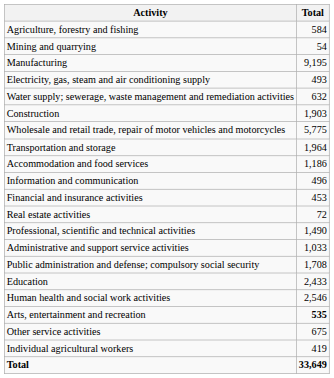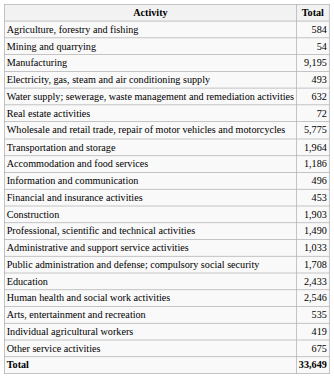 <table class="wikitable sortable" style="font-size:95%;">
 <tr>
 <th>Activity</th>
 <th>Total</th>
 </tr>
 <tr>
 <td>Agriculture, forestry and fishing</td>
 <td align="right">584</td>
 </tr>
 <tr>
 <td>Mining and quarrying</td>
 <td align="right">54</td>
 </tr>
 <tr>
 <td>Manufacturing</td>
 <td align="right">9,195</td>
 </tr>
 <tr>
 <td>Electricity, gas, steam and air conditioning supply</td>
 <td align="right">493</td>
 </tr>
 <tr>
 <td>Water supply; sewerage, waste management and remediation activities</td>
 <td align="right">632</td>
 </tr>
 <tr>
-<td>Construction</td>
-<td align="right">1,903</td>
+<td>Real estate activities</td>
+<td align="right">72</td>
 </tr>
 <tr>
 <td>Wholesale and retail trade, repair of motor vehicles and motorcycles</td>
 <td align="right">5,775</td>
 </tr>
 <tr>
 <td>Transportation and storage</td>
 <td align="right">1,964</td>
 </tr>
 <tr>
 <td>Accommodation and food services</td>
 <td align="right">1,186</td>
 </tr>
 <tr>
 <td>Information and communication</td>
 <td align="right">496</td>
 </tr>
 <tr>
 <td>Financial and insurance activities</td>
 <td align="right">453</td>
 </tr>
 <tr>
-<td>Real estate activities</td>
-<td align="right">72</td>
+<td>Construction</td>
+<td align="right">1,903</td>
 </tr>
 <tr>
 <td>Professional, scientific and technical activities</td>
 <td align="right">1,490</td>
 </tr>
 <tr>
 <td>Administrative and support service activities</td>
 <td align="right">1,033</td>
 </tr>
 <tr>
 <td>Public administration and defense; compulsory social security</td>
 <td align="right">1,708</td>
 </tr>
 <tr>
 <td>Education</td>
 <td align="right">2,433</td>
 </tr>
 <tr>
 <td>Human health and social work activities</td>
 <td align="right">2,546</td>
 </tr>
 <tr>
 <td>Arts, entertainment and recreation</td>
-<td align="right"><strong>535</strong></td>
+<td align="right">535</td>
+</tr>
+<tr>
+<td>Individual agricultural workers</td>
+<td align="right">419</td>
 </tr>
 <tr>
 <td>Other service activities</td>
 <td align="right">675</td>
-</tr>
-<tr>
-<td>Individual agricultural workers</td>
-<td align="right">419</td>
 </tr>
 <tr class="sortbottom">
 <td><strong>Total</strong></td>
 <td align="right"><strong>33,649</strong></td>
 </tr>
 </table>
